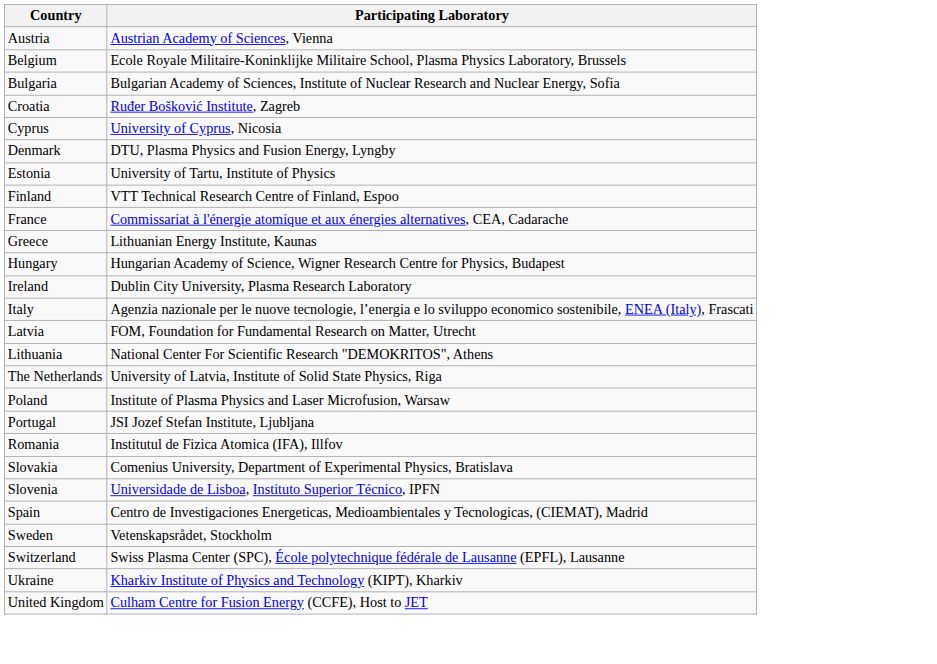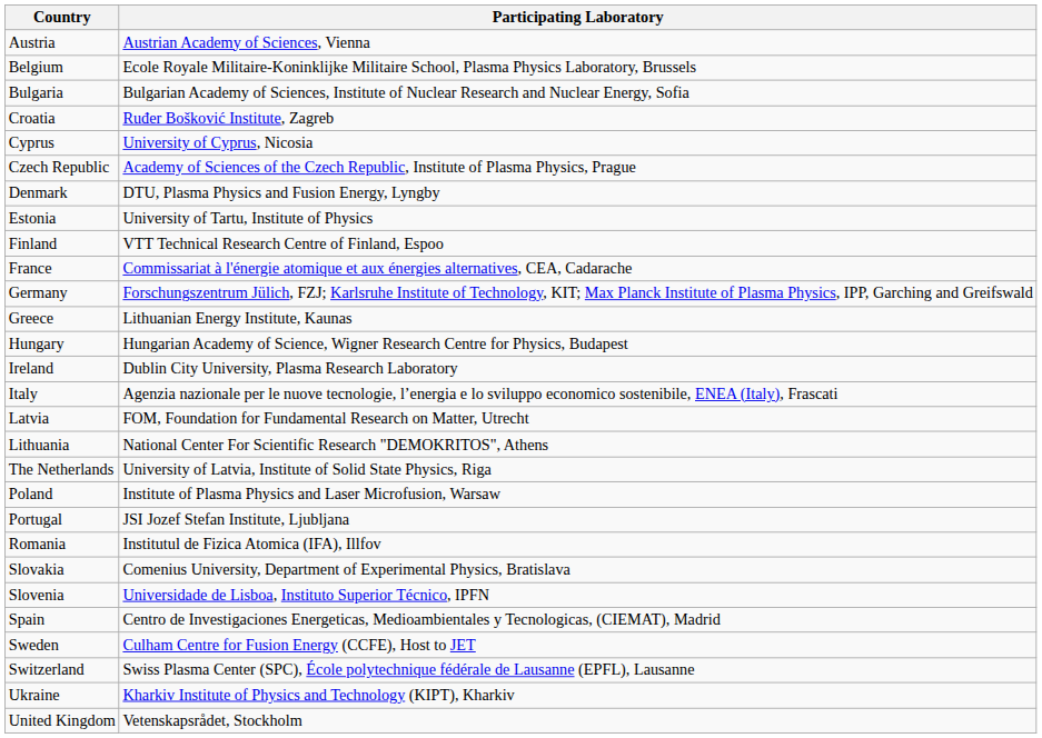 <table class="wikitable">
 <tr>
 <th>Country</th>
 <th>Participating Laboratory</th>
 </tr>
 <tr>
 <td>Austria</td>
 <td><a href='#'>Austrian Academy of Sciences</a>, Vienna</td>
 </tr>
 <tr>
 <td>Belgium</td>
 <td>Ecole Royale Militaire-Koninklijke Militaire School, Plasma Physics Laboratory, Brussels</td>
 </tr>
 <tr>
 <td>Bulgaria</td>
 <td>Bulgarian Academy of Sciences, Institute of Nuclear Research and Nuclear Energy, Sofia</td>
 </tr>
 <tr>
 <td>Croatia</td>
 <td><a href='#'>Ruđer Bošković Institute</a>, Zagreb</td>
 </tr>
 <tr>
 <td>Cyprus</td>
 <td><a href='#'>University of Cyprus</a>, Nicosia</td>
 </tr>
 <tr>
+<td>Czech Republic</td>
+<td><a href='#'>Academy of Sciences of the Czech Republic</a>, Institute of Plasma Physics, Prague</td>
+</tr>
+<tr>
 <td>Denmark</td>
 <td>DTU, Plasma Physics and Fusion Energy, Lyngby</td>
 </tr>
 <tr>
 <td>Estonia</td>
 <td>University of Tartu, Institute of Physics</td>
 </tr>
 <tr>
 <td>Finland</td>
 <td>VTT Technical Research Centre of Finland, Espoo</td>
 </tr>
 <tr>
 <td>France</td>
 <td><a href='#'>Commissariat à l'énergie atomique et aux énergies alternatives</a>, CEA, Cadarache</td>
+</tr>
+<tr>
+<td>Germany</td>
+<td><a href='#'>Forschungszentrum Jülich</a>, FZJ; <a href='#'>Karlsruhe Institute of Technology</a>, KIT; <a href='#'>Max Planck Institute of Plasma Physics</a>, IPP, Garching and Greifswald</td>
 </tr>
 <tr>
 <td>Greece</td>
 <td>Lithuanian Energy Institute, Kaunas</td>
 </tr>
 <tr>
 <td>Hungary</td>
 <td>Hungarian Academy of Science, Wigner Research Centre for Physics, Budapest</td>
 </tr>
 <tr>
 <td>Ireland</td>
 <td>Dublin City University, Plasma Research Laboratory</td>
 </tr>
 <tr>
 <td>Italy</td>
 <td>Agenzia nazionale per le nuove tecnologie, l’energia e lo sviluppo economico sostenibile, <a href='#'>ENEA (Italy)</a>, Frascati</td>
 </tr>
 <tr>
 <td>Latvia</td>
 <td>FOM, Foundation for Fundamental Research on Matter, Utrecht</td>
 </tr>
 <tr>
 <td>Lithuania</td>
 <td>National Center For Scientific Research "DEMOKRITOS", Athens</td>
 </tr>
 <tr>
 <td>The Netherlands</td>
 <td>University of Latvia, Institute of Solid State Physics, Riga</td>
 </tr>
 <tr>
 <td>Poland</td>
 <td>Institute of Plasma Physics and Laser Microfusion, Warsaw</td>
 </tr>
 <tr>
 <td>Portugal</td>
 <td>JSI Jozef Stefan Institute, Ljubljana</td>
 </tr>
 <tr>
 <td>Romania</td>
 <td>Institutul de Fizica Atomica (IFA), Illfov</td>
 </tr>
 <tr>
 <td>Slovakia</td>
 <td>Comenius University, Department of Experimental Physics, Bratislava</td>
 </tr>
 <tr>
 <td>Slovenia</td>
 <td><a href='#'>Universidade de Lisboa</a>, <a href='#'>Instituto Superior Técnico</a>, IPFN</td>
 </tr>
 <tr>
 <td>Spain</td>
 <td>Centro de Investigaciones Energeticas, Medioambientales y Tecnologicas, (CIEMAT), Madrid</td>
 </tr>
 <tr>
 <td>Sweden</td>
-<td>Vetenskapsrådet, Stockholm</td>
+<td><a href='#'>Culham Centre for Fusion Energy</a> (CCFE), Host to <a href='#'>JET</a></td>
 </tr>
 <tr>
 <td>Switzerland</td>
 <td>Swiss Plasma Center (SPC), <a href='#'>École polytechnique fédérale de Lausanne</a> (EPFL), Lausanne</td>
 </tr>
 <tr>
 <td>Ukraine</td>
 <td><a href='#'>Kharkiv Institute of Physics and Technology</a> (KIPT), Kharkiv</td>
 </tr>
 <tr>
 <td>United Kingdom</td>
-<td><a href='#'>Culham Centre for Fusion Energy</a> (CCFE), Host to <a href='#'>JET</a></td>
+<td>Vetenskapsrådet, Stockholm</td>
 </tr>
 </table>
